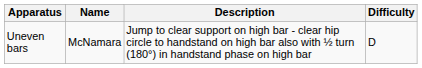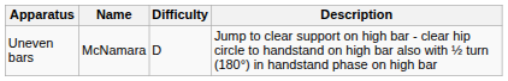 <table class="wikitable">
 <tr>
 <th>Apparatus</th>
 <th>Name</th>
+<th>Difficulty</th>
 <th>Description</th>
-<th>Difficulty</th>
 </tr>
 <tr>
 <td>Uneven bars</td>
 <td>McNamara</td>
+<td>D</td>
 <td>Jump to clear support on high bar - clear hip circle to handstand on high bar also with ½ turn (180°) in handstand phase on high bar</td>
-<td>D</td>
 </tr>
 </table>
